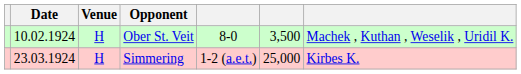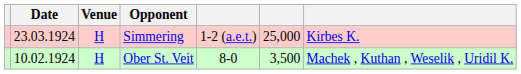 <table class="wikitable" Style="text-align: center">
 <tr>
 <th></th>
 <th>Date</th>
 <th>Venue</th>
 <th>Opponent</th>
 <th></th>
 <th></th>
 <th></th>
 </tr>
+<tr style="background:#fcc">
+<td></td>
+<td>23.03.1924</td>
+<td><a href='#'>H</a></td>
+<td align="left"><a href='#'>Simmering</a></td>
+<td>1-2 (<a href='#'>a.e.t.</a>)</td>
+<td align="right">25,000</td>
+<td align="left"><a href='#'>Kirbes K.</a> </td>
+</tr>
 <tr style="background:#cfc">
 <td></td>
 <td>10.02.1924</td>
 <td><a href='#'>H</a></td>
 <td align="left"><a href='#'>Ober St. Veit</a></td>
 <td>8-0</td>
 <td align="right">3,500</td>
 <td align="left"><a href='#'>Machek</a> , <a href='#'>Kuthan</a>     , <a href='#'>Weselik</a> , <a href='#'>Uridil K.</a> </td>
 </tr>
-<tr style="background:#fcc">
-<td></td>
-<td>23.03.1924</td>
-<td><a href='#'>H</a></td>
-<td align="left"><a href='#'>Simmering</a></td>
-<td>1-2 (<a href='#'>a.e.t.</a>)</td>
-<td align="right">25,000</td>
-<td align="left"><a href='#'>Kirbes K.</a> </td>
-</tr>
 </table>
